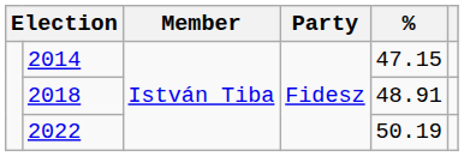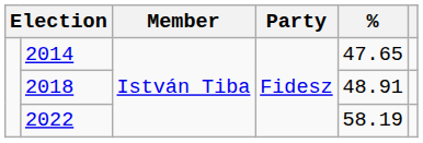 <table class=wikitable>
 <tr>
 <th colspan=2>Election</th>
 <th>Member</th>
 <th>Party</th>
 <th>%</th>
 <th></th>
 </tr>
 <tr>
 <td rowspan=3 bgcolor=></td>
 <td><a href='#'>2014</a></td>
 <td rowspan=3><a href='#'>István Tiba</a></td>
 <td rowspan=3><a href='#'>Fidesz</a></td>
-<td align=right>47.15</td>
+<td align=right>47.65</td>
 <td align=center></td>
 </tr>
 <tr>
 <td><a href='#'>2018</a></td>
 <td align=right>48.91</td>
 <td align=center></td>
 </tr>
 <tr>
 <td><a href='#'>2022</a></td>
-<td align=right>50.19</td>
+<td align=right>58.19</td>
 <td align=center></td>
 </tr>
 </table>
